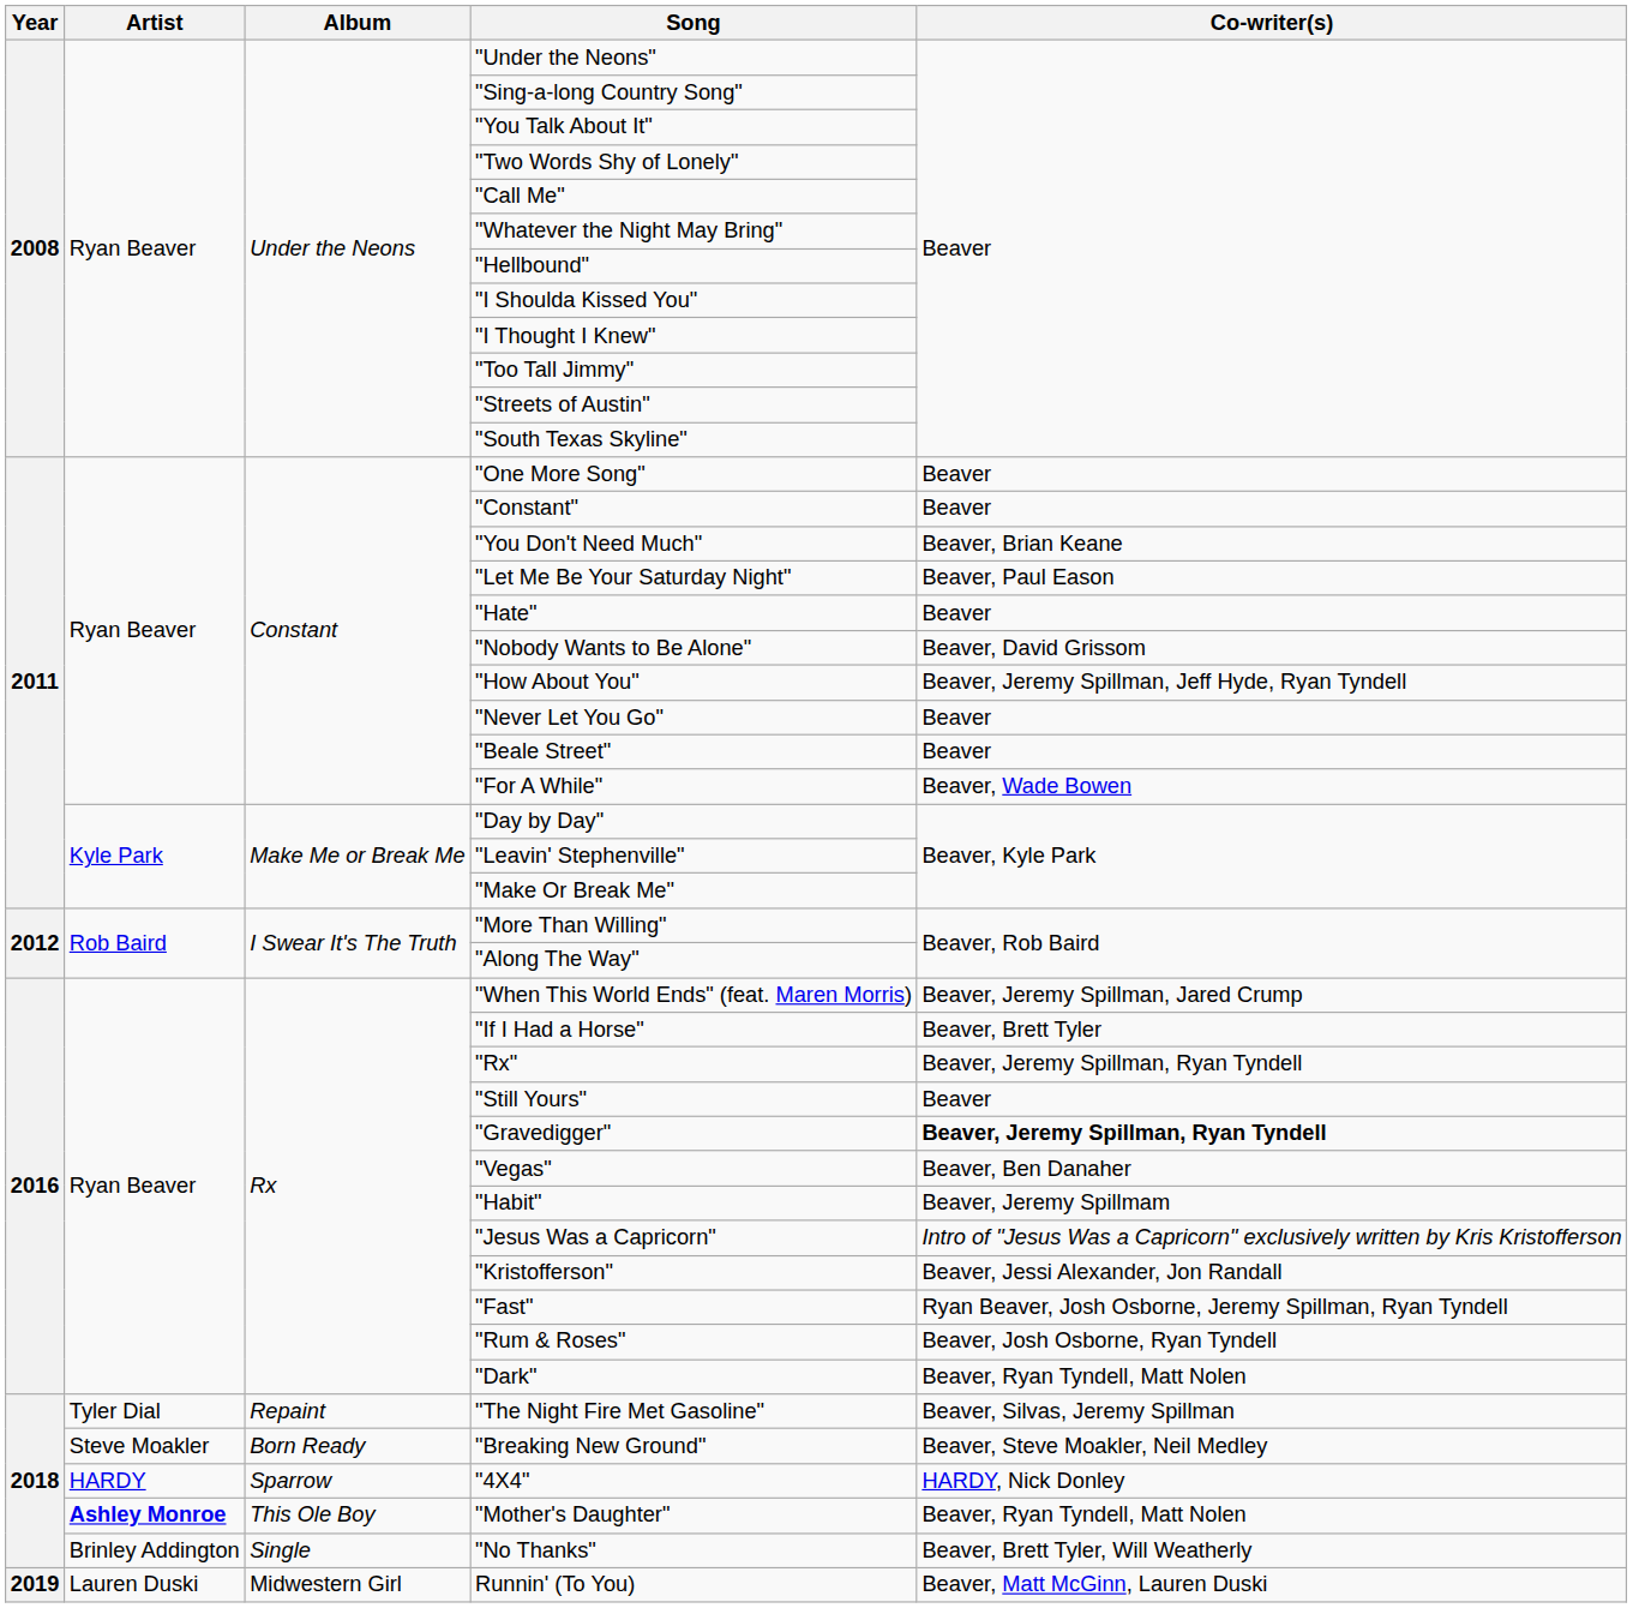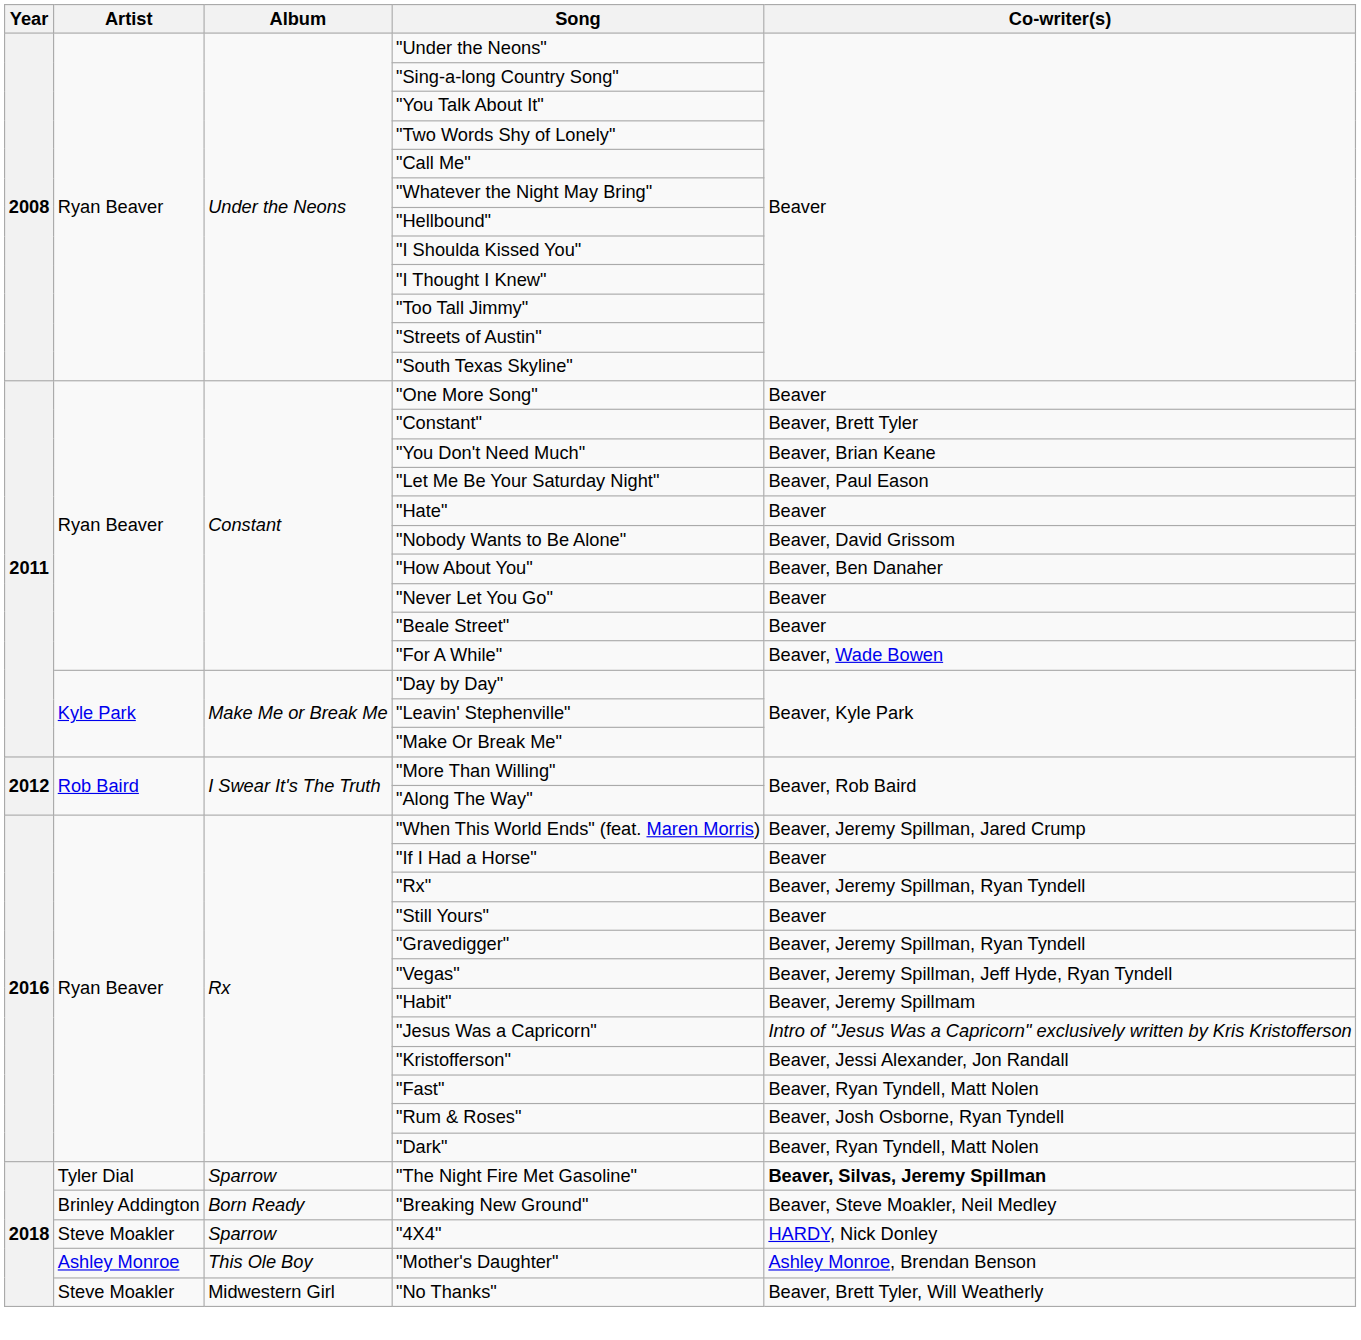 <table class="wikitable">
 <tr>
 <th>Year</th>
 <th>Artist</th>
 <th>Album</th>
 <th>Song</th>
 <th>Co-writer(s)</th>
 </tr>
 <tr>
 <th rowspan="12">2008</th>
 <td rowspan="12">Ryan Beaver</td>
 <td rowspan="12"><em>Under the Neons</em></td>
 <td>"Under the Neons"</td>
 <td rowspan="12">Beaver</td>
 </tr>
 <tr>
 <td>"Sing-a-long Country Song"</td>
 </tr>
 <tr>
 <td>"You Talk About It"</td>
 </tr>
 <tr>
 <td>"Two Words Shy of Lonely"</td>
 </tr>
 <tr>
 <td>"Call Me"</td>
 </tr>
 <tr>
 <td>"Whatever the Night May Bring"</td>
 </tr>
 <tr>
 <td>"Hellbound"</td>
 </tr>
 <tr>
 <td>"I Shoulda Kissed You"</td>
 </tr>
 <tr>
 <td>"I Thought I Knew"</td>
 </tr>
 <tr>
 <td>"Too Tall Jimmy"</td>
 </tr>
 <tr>
 <td>"Streets of Austin"</td>
 </tr>
 <tr>
 <td>"South Texas Skyline"</td>
 </tr>
 <tr>
 <th rowspan="13">2011</th>
 <td rowspan="10">Ryan Beaver</td>
 <td rowspan="10"><em>Constant</em></td>
 <td>"One More Song"</td>
 <td>Beaver</td>
 </tr>
 <tr>
 <td>"Constant"</td>
-<td>Beaver</td>
+<td>Beaver, Brett Tyler</td>
 </tr>
 <tr>
 <td>"You Don't Need Much"</td>
 <td>Beaver, Brian Keane</td>
 </tr>
 <tr>
 <td>"Let Me Be Your Saturday Night"</td>
 <td>Beaver, Paul Eason</td>
 </tr>
 <tr>
 <td>"Hate"</td>
 <td>Beaver</td>
 </tr>
 <tr>
 <td>"Nobody Wants to Be Alone"</td>
 <td>Beaver, David Grissom</td>
 </tr>
 <tr>
 <td>"How About You"</td>
-<td>Beaver, Jeremy Spillman, Jeff Hyde, Ryan Tyndell</td>
+<td>Beaver, Ben Danaher</td>
 </tr>
 <tr>
 <td>"Never Let You Go"</td>
 <td>Beaver</td>
 </tr>
 <tr>
 <td>"Beale Street"</td>
 <td>Beaver</td>
 </tr>
 <tr>
 <td>"For A While"</td>
 <td>Beaver, <a href='#'>Wade Bowen</a></td>
 </tr>
 <tr>
 <td rowspan="3"><a href='#'>Kyle Park</a></td>
 <td rowspan="3"><em>Make Me or Break Me</em></td>
 <td>"Day by Day"</td>
 <td rowspan="3">Beaver, Kyle Park</td>
 </tr>
 <tr>
 <td>"Leavin' Stephenville"</td>
 </tr>
 <tr>
 <td>"Make Or Break Me"</td>
 </tr>
 <tr>
 <th rowspan="2">2012</th>
 <td rowspan="2"><a href='#'>Rob Baird</a></td>
 <td rowspan="2"><em>I Swear It's The Truth</em></td>
 <td>"More Than Willing"</td>
 <td rowspan="2">Beaver, Rob Baird</td>
 </tr>
 <tr>
 <td>"Along The Way"</td>
 </tr>
 <tr>
 <th rowspan="12">2016</th>
 <td rowspan="12">Ryan Beaver</td>
 <td rowspan="12"><em>Rx</em></td>
 <td>"When This World Ends" (feat. <a href='#'>Maren Morris</a>)</td>
 <td>Beaver, Jeremy Spillman, Jared Crump</td>
 </tr>
 <tr>
 <td>"If I Had a Horse"</td>
-<td>Beaver, Brett Tyler</td>
+<td>Beaver</td>
 </tr>
 <tr>
 <td>"Rx"</td>
 <td>Beaver, Jeremy Spillman, Ryan Tyndell</td>
 </tr>
 <tr>
 <td>"Still Yours"</td>
 <td>Beaver</td>
 </tr>
 <tr>
 <td>"Gravedigger"</td>
-<td><strong>Beaver, Jeremy Spillman, Ryan Tyndell</strong></td>
+<td>Beaver, Jeremy Spillman, Ryan Tyndell</td>
 </tr>
 <tr>
 <td>"Vegas"</td>
-<td>Beaver, Ben Danaher</td>
+<td>Beaver, Jeremy Spillman, Jeff Hyde, Ryan Tyndell</td>
 </tr>
 <tr>
 <td>"Habit"</td>
 <td>Beaver, Jeremy Spillmam</td>
 </tr>
 <tr>
 <td>"Jesus Was a Capricorn"</td>
 <td><em>Intro of "Jesus Was a Capricorn" exclusively written by Kris Kristofferson</em></td>
 </tr>
 <tr>
 <td>"Kristofferson"</td>
 <td>Beaver, Jessi Alexander, Jon Randall</td>
 </tr>
 <tr>
 <td>"Fast"</td>
-<td>Ryan Beaver, Josh Osborne, Jeremy Spillman, Ryan Tyndell</td>
+<td>Beaver, Ryan Tyndell, Matt Nolen</td>
 </tr>
 <tr>
 <td>"Rum & Roses"</td>
 <td>Beaver, Josh Osborne, Ryan Tyndell</td>
 </tr>
 <tr>
 <td>"Dark"</td>
 <td>Beaver, Ryan Tyndell, Matt Nolen</td>
 </tr>
 <tr>
 <th rowspan="5">2018</th>
 <td>Tyler Dial</td>
-<td><em>Repaint</em></td>
+<td><em>Sparrow</em></td>
 <td>"The Night Fire Met Gasoline"</td>
-<td>Beaver, Silvas, Jeremy Spillman</td>
+<td><strong>Beaver, Silvas, Jeremy Spillman</strong></td>
 </tr>
 <tr>
-<td>Steve Moakler</td>
+<td>Brinley Addington</td>
 <td><em>Born Ready</em></td>
 <td>"Breaking New Ground"</td>
 <td>Beaver, Steve Moakler, Neil Medley</td>
 </tr>
 <tr>
-<td><a href='#'>HARDY</a></td>
+<td>Steve Moakler</td>
 <td><em>Sparrow</em></td>
 <td>"4X4"</td>
 <td Beaver,><a href='#'>HARDY</a>, Nick Donley</td>
 </tr>
 <tr>
-<td><strong><a href='#'>Ashley Monroe</a></strong></td>
+<td><a href='#'>Ashley Monroe</a></td>
 <td><em>This Ole Boy</em></td>
 <td>"Mother's Daughter"</td>
-<td>Beaver, Ryan Tyndell, Matt Nolen</td>
+<td><a href='#'>Ashley Monroe</a>, Brendan Benson</td>
 </tr>
 <tr>
-<td>Brinley Addington</td>
-<td><em>Single</em></td>
+<td>Steve Moakler</td>
+<td>Midwestern Girl</td>
 <td>"No Thanks"</td>
 <td>Beaver, Brett Tyler, Will Weatherly</td>
 </tr>
-<tr>
-<th rowspan="1">2019</th>
-<td>Lauren Duski</td>
-<td>Midwestern Girl</td>
-<td>Runnin' (To You)</td>
-<td>Beaver, <a href='#'>Matt McGinn</a>, Lauren Duski</td>
-</tr>
 </table>
